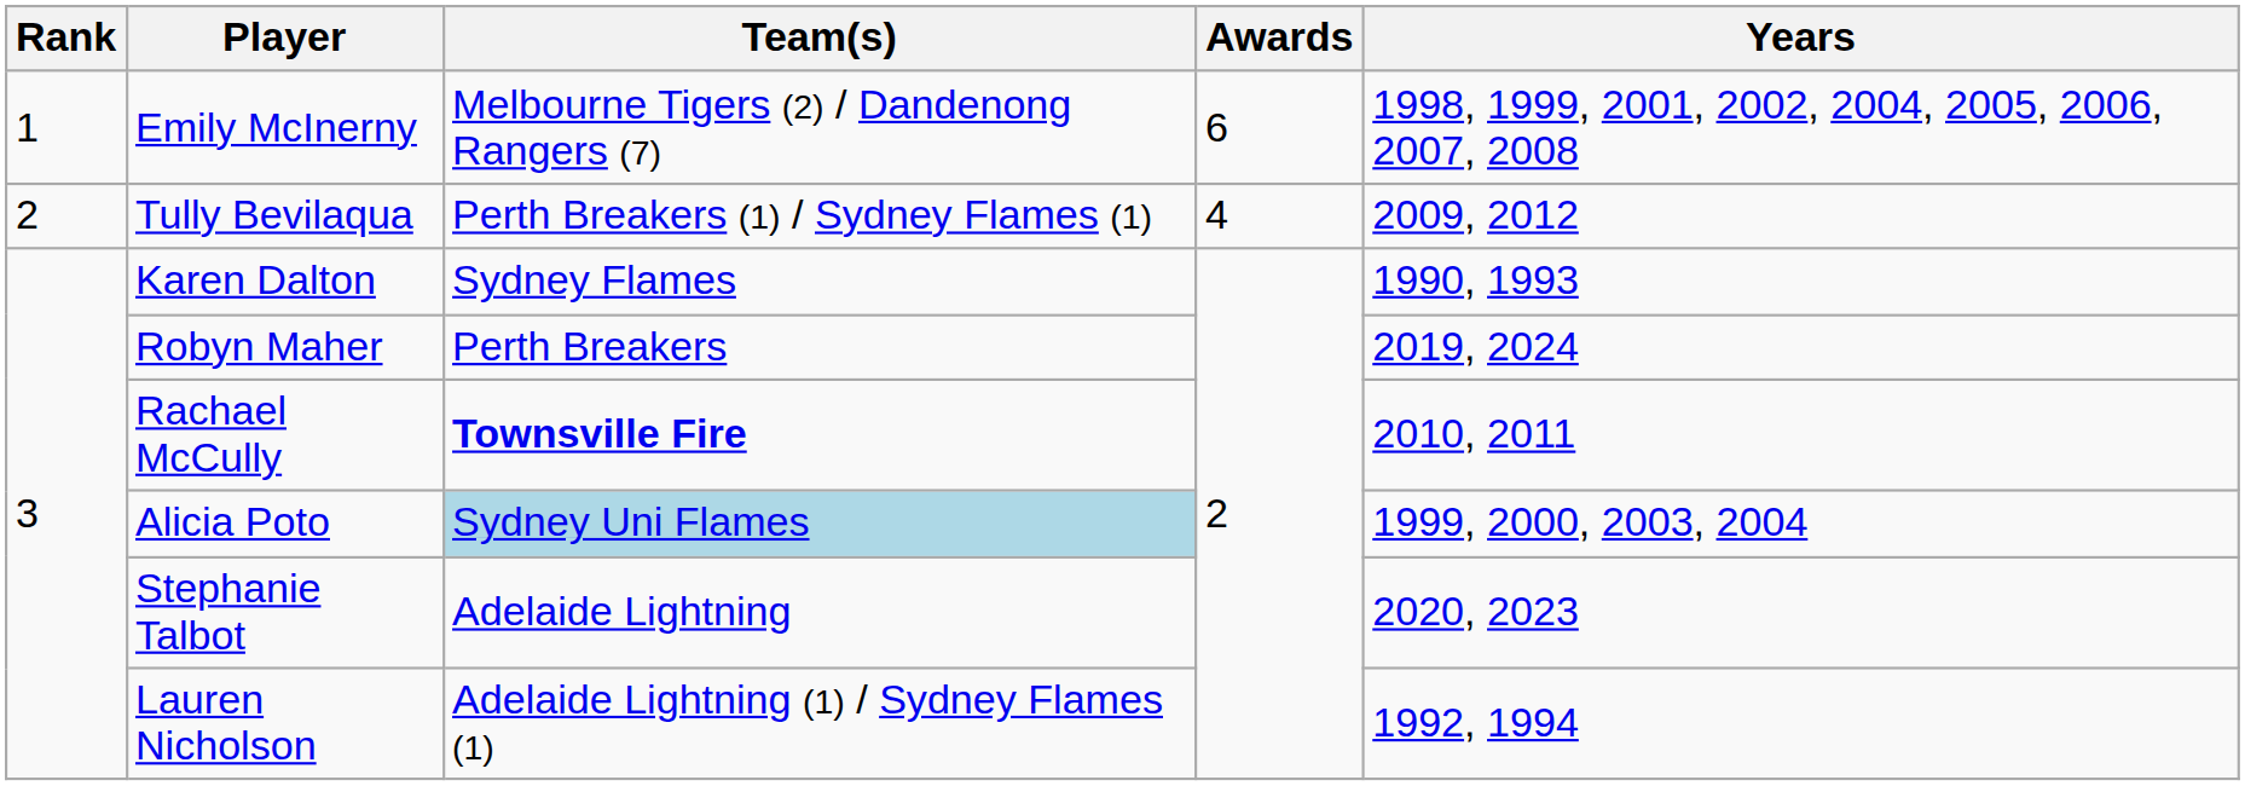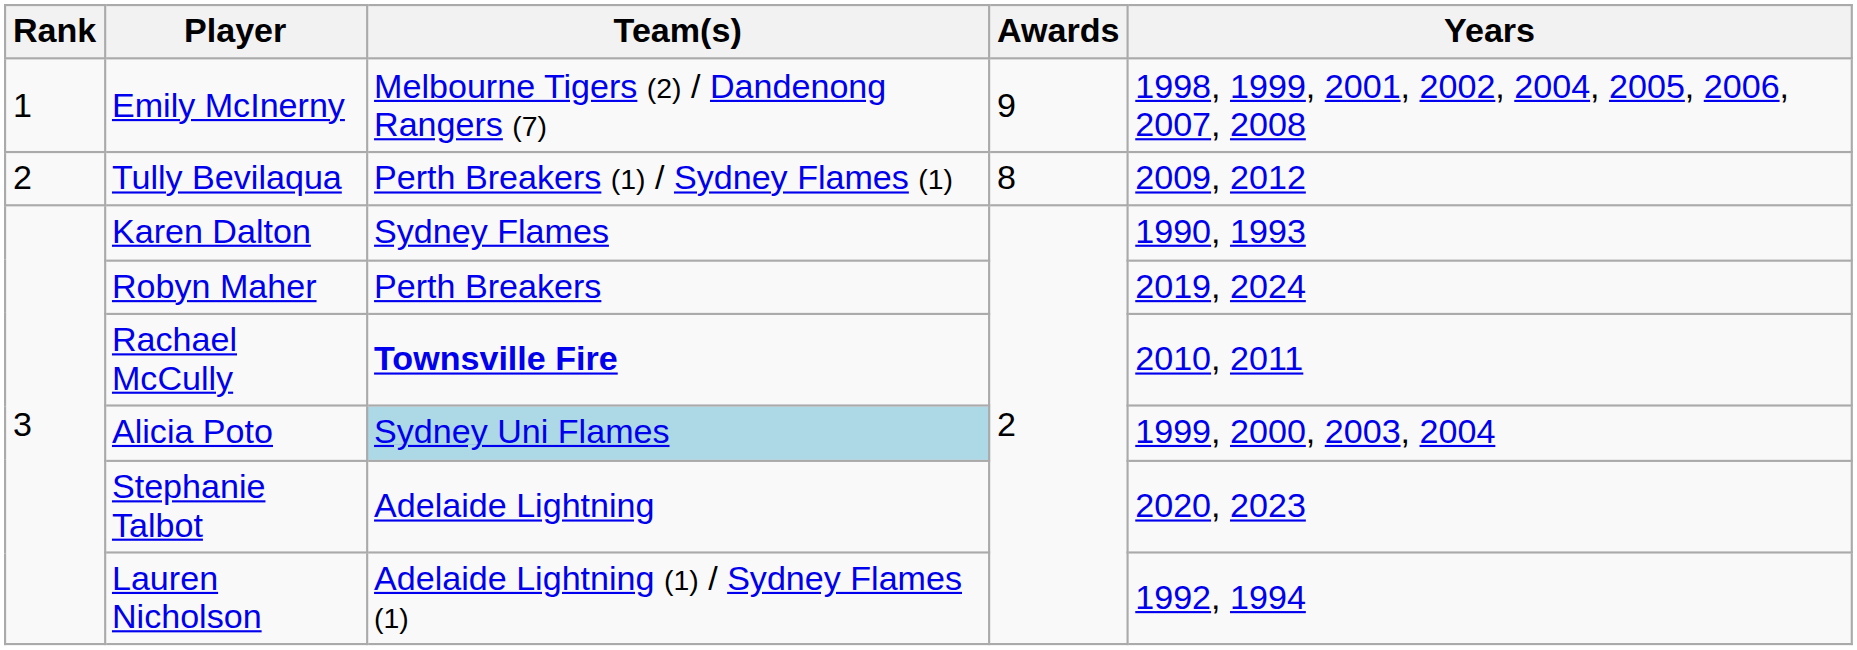 <table class="wikitable">
 <tr>
 <th>Rank</th>
 <th>Player</th>
 <th>Team(s)</th>
 <th>Awards</th>
 <th>Years</th>
 </tr>
 <tr>
 <td>1</td>
 <td><a href='#'>Emily McInerny</a></td>
 <td><a href='#'>Melbourne Tigers</a> <small>(2)</small> / <a href='#'>Dandenong Rangers</a> <small>(7)</small></td>
-<td>6</td>
+<td>9</td>
 <td><a href='#'>1998</a>, <a href='#'>1999</a>, <a href='#'>2001</a>, <a href='#'>2002</a>, <a href='#'>2004</a>, <a href='#'>2005</a>, <a href='#'>2006</a>, <a href='#'>2007</a>, <a href='#'>2008</a></td>
 </tr>
 <tr>
 <td>2</td>
 <td><a href='#'>Tully Bevilaqua</a></td>
 <td><a href='#'>Perth Breakers</a> <small>(1)</small> / <a href='#'>Sydney Flames</a> <small>(1)</small></td>
-<td>4</td>
+<td>8</td>
 <td><a href='#'>2009</a>, <a href='#'>2012</a></td>
 </tr>
 <tr>
 <td rowspan=6>3</td>
 <td><a href='#'>Karen Dalton</a></td>
 <td><a href='#'>Sydney Flames</a></td>
 <td rowspan=6>2</td>
 <td><a href='#'>1990</a>, <a href='#'>1993</a></td>
 </tr>
 <tr>
 <td><a href='#'>Robyn Maher</a></td>
 <td><a href='#'>Perth Breakers</a></td>
 <td><a href='#'>2019</a>, <a href='#'>2024</a></td>
 </tr>
 <tr>
 <td><a href='#'>Rachael McCully</a></td>
 <td><strong><a href='#'>Townsville Fire</a></strong></td>
 <td><a href='#'>2010</a>, <a href='#'>2011</a></td>
 </tr>
 <tr>
 <td><a href='#'>Alicia Poto</a></td>
 <td style="background: lightblue;"><a href='#'>Sydney Uni Flames</a></td>
 <td><a href='#'>1999</a>, <a href='#'>2000</a>, <a href='#'>2003</a>, <a href='#'>2004</a></td>
 </tr>
 <tr>
 <td><a href='#'>Stephanie Talbot</a></td>
 <td><a href='#'>Adelaide Lightning</a></td>
 <td><a href='#'>2020</a>, <a href='#'>2023</a></td>
 </tr>
 <tr>
 <td><a href='#'>Lauren Nicholson</a></td>
 <td><a href='#'>Adelaide Lightning</a> <small>(1)</small> / <a href='#'>Sydney Flames</a> <small>(1)</small></td>
 <td><a href='#'>1992</a>, <a href='#'>1994</a></td>
 </tr>
 </table>
